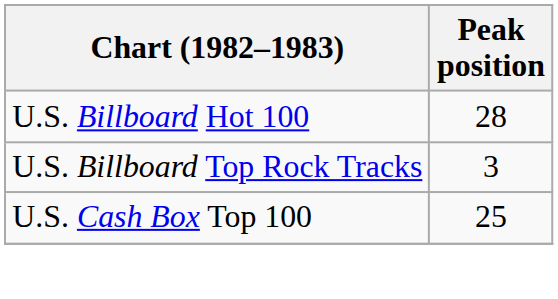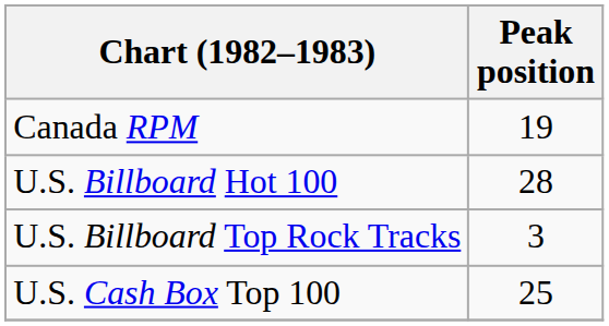 <table class="wikitable sortable">
 <tr>
 <th>Chart (1982–1983)</th>
 <th>Peak<br>position</th>
+</tr>
+<tr>
+<td>Canada <a href='#'><em>RPM</em></a></td>
+<td style="text-align:center;">19</td>
 </tr>
 <tr>
 <td>U.S. <em><a href='#'>Billboard</a></em> <a href='#'>Hot 100</a></td>
 <td style="text-align:center;">28</td>
 </tr>
 <tr>
 <td>U.S. <em>Billboard</em> <a href='#'>Top Rock Tracks</a></td>
 <td style="text-align:center;">3</td>
 </tr>
 <tr>
 <td>U.S. <em><a href='#'>Cash Box</a></em> Top 100</td>
 <td style="text-align:center;">25</td>
 </tr>
 <tr>
 </tr>
 </table>
